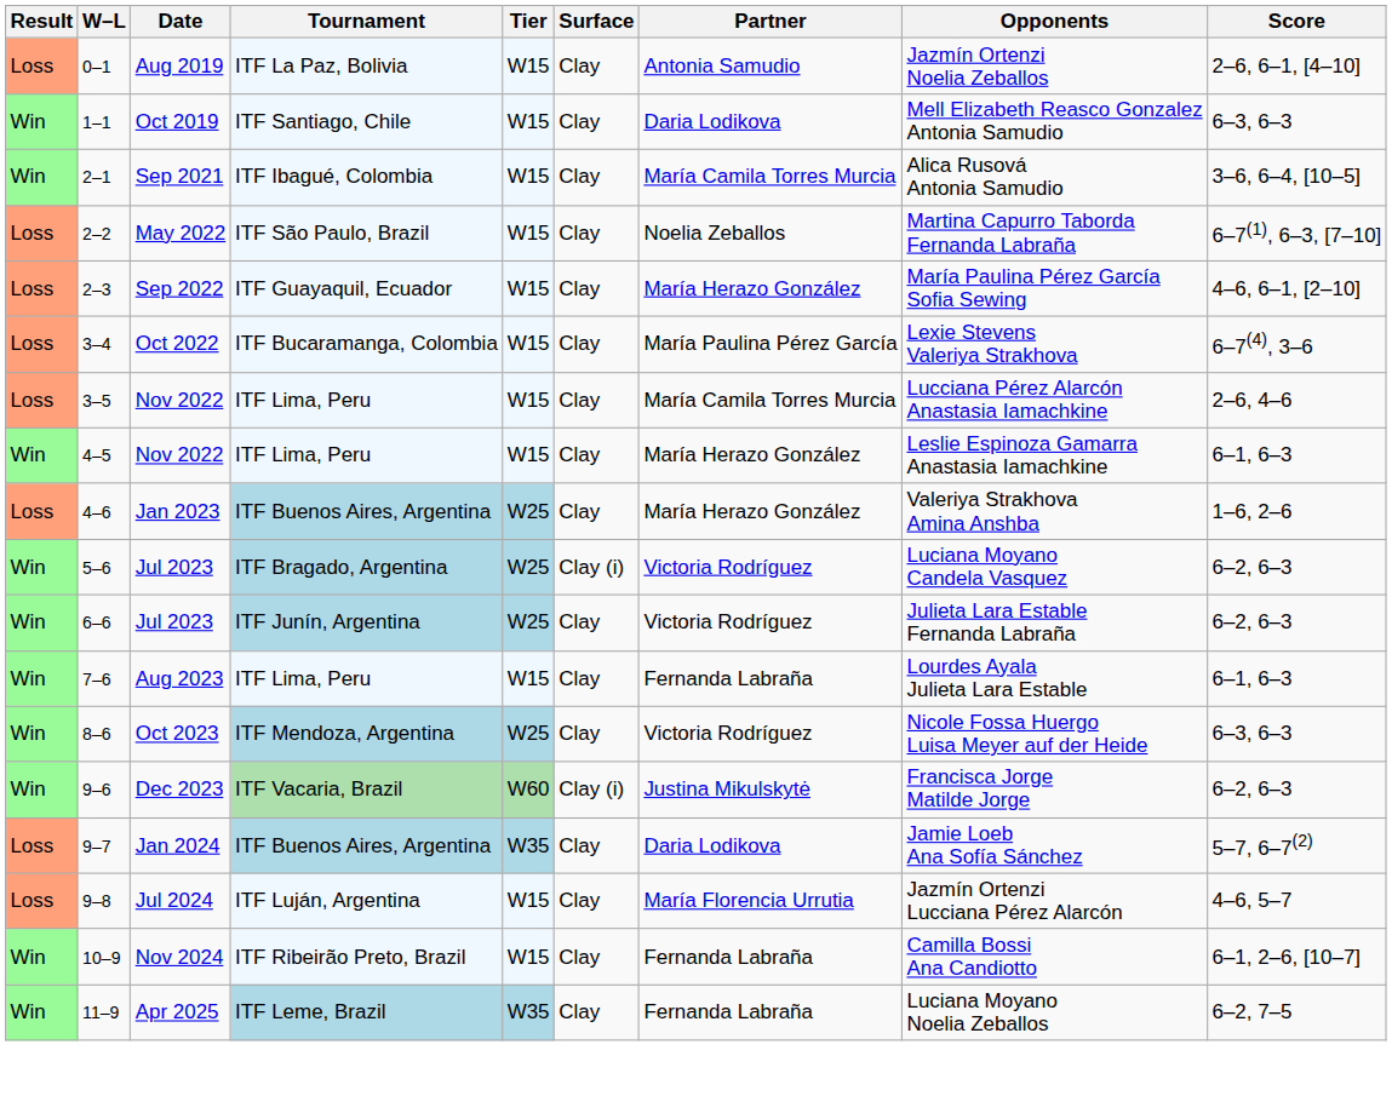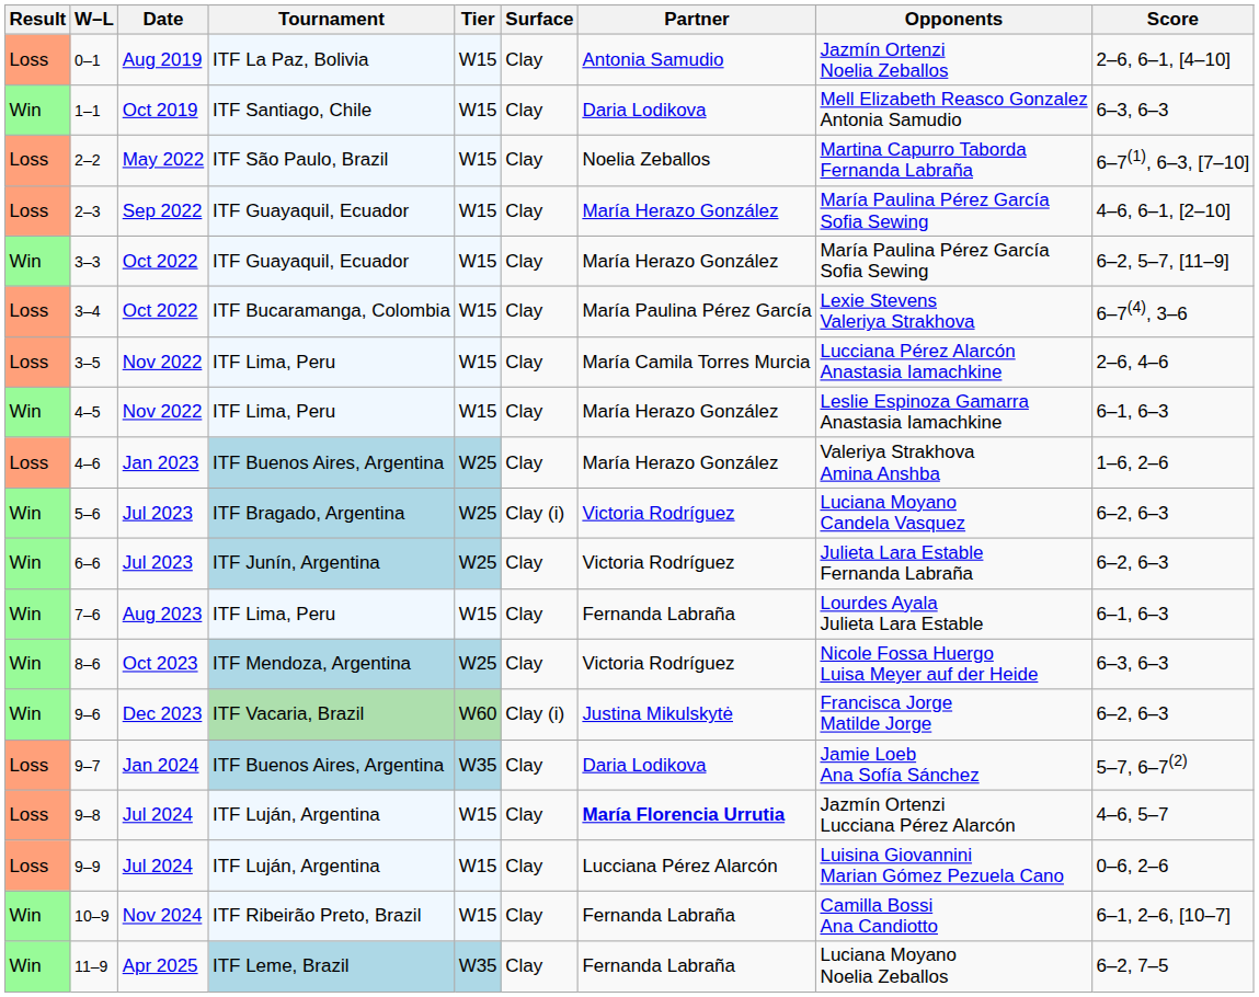 <table class="sortable wikitable">
 <tr>
 <th>Result</th>
 <th class="unsortable">W–L</th>
 <th>Date</th>
 <th>Tournament</th>
 <th>Tier</th>
 <th>Surface</th>
 <th>Partner</th>
 <th>Opponents</th>
 <th class="unsortable">Score</th>
 </tr>
 <tr>
 <td style="background:#ffa07a;">Loss</td>
 <td><small>0–1</small></td>
 <td><a href='#'>Aug 2019</a></td>
 <td style="background:#f0f8ff;">ITF La Paz, Bolivia</td>
 <td style="background:#f0f8ff;">W15</td>
 <td>Clay</td>
 <td> <a href='#'>Antonia Samudio</a></td>
 <td> <a href='#'>Jazmín Ortenzi</a> <br>  <a href='#'>Noelia Zeballos</a></td>
 <td>2–6, 6–1, [4–10]</td>
 </tr>
 <tr>
 <td style="background:#98fb98;">Win</td>
 <td><small>1–1</small></td>
 <td><a href='#'>Oct 2019</a></td>
 <td style="background:#f0f8ff;">ITF Santiago, Chile</td>
 <td style="background:#f0f8ff;">W15</td>
 <td>Clay</td>
 <td> <a href='#'>Daria Lodikova</a></td>
 <td> <a href='#'>Mell Elizabeth Reasco Gonzalez</a> <br>  Antonia Samudio</td>
 <td>6–3, 6–3</td>
 </tr>
 <tr>
-<td style="background:#98fb98;">Win</td>
-<td><small>2–1</small></td>
-<td><a href='#'>Sep 2021</a></td>
-<td style="background:#f0f8ff;">ITF Ibagué, Colombia</td>
-<td style="background:#f0f8ff;">W15</td>
-<td>Clay</td>
-<td> <a href='#'>María Camila Torres Murcia</a></td>
-<td> Alica Rusová <br>  Antonia Samudio</td>
-<td>3–6, 6–4, [10–5]</td>
-</tr>
-<tr>
 <td style="background:#ffa07a;">Loss</td>
 <td><small>2–2</small></td>
 <td><a href='#'>May 2022</a></td>
 <td style="background:#f0f8ff;">ITF São Paulo, Brazil</td>
 <td style="background:#f0f8ff;">W15</td>
 <td>Clay</td>
 <td> Noelia Zeballos</td>
 <td> <a href='#'>Martina Capurro Taborda</a> <br>  <a href='#'>Fernanda Labraña</a></td>
 <td>6–7<sup>(1)</sup>, 6–3, [7–10]</td>
 </tr>
 <tr>
 <td style="background:#ffa07a;">Loss</td>
 <td><small>2–3</small></td>
 <td><a href='#'>Sep 2022</a></td>
 <td style="background:#f0f8ff;">ITF Guayaquil, Ecuador</td>
 <td style="background:#f0f8ff;">W15</td>
 <td>Clay</td>
 <td> <a href='#'>María Herazo González</a></td>
 <td> <a href='#'>María Paulina Pérez García</a> <br>  <a href='#'>Sofia Sewing</a></td>
 <td>4–6, 6–1, [2–10]</td>
+</tr>
+<tr>
+<td style="background:#98fb98;">Win</td>
+<td><small>3–3</small></td>
+<td><a href='#'>Oct 2022</a></td>
+<td style="background:#f0f8ff;">ITF Guayaquil, Ecuador</td>
+<td style="background:#f0f8ff;">W15</td>
+<td>Clay</td>
+<td> María Herazo González</td>
+<td> María Paulina Pérez García <br>  Sofia Sewing</td>
+<td>6–2, 5–7, [11–9]</td>
 </tr>
 <tr>
 <td style="background:#ffa07a;">Loss</td>
 <td><small>3–4</small></td>
 <td><a href='#'>Oct 2022</a></td>
 <td style="background:#f0f8ff;">ITF Bucaramanga, Colombia</td>
 <td style="background:#f0f8ff;">W15</td>
 <td>Clay</td>
 <td> María Paulina Pérez García</td>
 <td> <a href='#'>Lexie Stevens</a> <br>  <a href='#'>Valeriya Strakhova</a></td>
 <td>6–7<sup>(4)</sup>, 3–6</td>
 </tr>
 <tr>
 <td style="background:#ffa07a;">Loss</td>
 <td><small>3–5</small></td>
 <td><a href='#'>Nov 2022</a></td>
 <td style="background:#f0f8ff;">ITF Lima, Peru</td>
 <td style="background:#f0f8ff;">W15</td>
 <td>Clay</td>
 <td> María Camila Torres Murcia</td>
 <td> <a href='#'>Lucciana Pérez Alarcón</a> <br>  <a href='#'>Anastasia Iamachkine</a></td>
 <td>2–6, 4–6</td>
 </tr>
 <tr>
 <td style="background:#98fb98;">Win</td>
 <td><small>4–5</small></td>
 <td><a href='#'>Nov 2022</a></td>
 <td style="background:#f0f8ff;">ITF Lima, Peru</td>
 <td style="background:#f0f8ff;">W15</td>
 <td>Clay</td>
 <td> María Herazo González</td>
 <td> <a href='#'>Leslie Espinoza Gamarra</a> <br>  Anastasia Iamachkine</td>
 <td>6–1, 6–3</td>
 </tr>
 <tr>
 <td style="background:#ffa07a;">Loss</td>
 <td><small>4–6</small></td>
 <td><a href='#'>Jan 2023</a></td>
 <td style="background:lightblue;">ITF Buenos Aires, Argentina</td>
 <td style="background:lightblue;">W25</td>
 <td>Clay</td>
 <td> María Herazo González</td>
 <td> Valeriya Strakhova <br>  <a href='#'>Amina Anshba</a></td>
 <td>1–6, 2–6</td>
 </tr>
 <tr>
 <td style="background:#98fb98;">Win</td>
 <td><small>5–6</small></td>
 <td><a href='#'>Jul 2023</a></td>
 <td style="background:lightblue;">ITF Bragado, Argentina</td>
 <td style="background:lightblue;">W25</td>
 <td>Clay (i)</td>
 <td> <a href='#'>Victoria Rodríguez</a></td>
 <td> <a href='#'>Luciana Moyano</a> <br>  <a href='#'>Candela Vasquez</a></td>
 <td>6–2, 6–3</td>
 </tr>
 <tr>
 <td style="background:#98fb98;">Win</td>
 <td><small>6–6</small></td>
 <td><a href='#'>Jul 2023</a></td>
 <td style="background:lightblue;">ITF Junín, Argentina</td>
 <td style="background:lightblue;">W25</td>
 <td>Clay</td>
 <td> Victoria Rodríguez</td>
 <td> <a href='#'>Julieta Lara Estable</a> <br>  Fernanda Labraña</td>
 <td>6–2, 6–3</td>
 </tr>
 <tr>
 <td style="background:#98fb98;">Win</td>
 <td><small>7–6</small></td>
 <td><a href='#'>Aug 2023</a></td>
 <td style="background:#f0f8ff;">ITF Lima, Peru</td>
 <td style="background:#f0f8ff;">W15</td>
 <td>Clay</td>
 <td> Fernanda Labraña</td>
 <td> <a href='#'>Lourdes Ayala</a> <br>  Julieta Lara Estable</td>
 <td>6–1, 6–3</td>
 </tr>
 <tr>
 <td style="background:#98fb98;">Win</td>
 <td><small>8–6</small></td>
 <td><a href='#'>Oct 2023</a></td>
 <td style="background:lightblue;">ITF Mendoza, Argentina</td>
 <td style="background:lightblue;">W25</td>
 <td>Clay</td>
 <td> Victoria Rodríguez</td>
 <td> <a href='#'>Nicole Fossa Huergo</a> <br>  <a href='#'>Luisa Meyer auf der Heide</a></td>
 <td>6–3, 6–3</td>
 </tr>
 <tr>
 <td style="background:#98fb98;">Win</td>
 <td><small>9–6</small></td>
 <td><a href='#'>Dec 2023</a></td>
 <td style="background:#addfad;">ITF Vacaria, Brazil</td>
 <td style="background:#addfad;">W60</td>
 <td>Clay (i)</td>
 <td> <a href='#'>Justina Mikulskytė</a></td>
 <td> <a href='#'>Francisca Jorge</a> <br>  <a href='#'>Matilde Jorge</a></td>
 <td>6–2, 6–3</td>
 </tr>
 <tr>
 <td style="background:#ffa07a;">Loss</td>
 <td><small>9–7</small></td>
 <td><a href='#'>Jan 2024</a></td>
 <td style="background:lightblue;">ITF Buenos Aires, Argentina</td>
 <td style="background:lightblue;">W35</td>
 <td>Clay</td>
 <td> <a href='#'>Daria Lodikova</a></td>
 <td> <a href='#'>Jamie Loeb</a> <br>  <a href='#'>Ana Sofía Sánchez</a></td>
 <td>5–7, 6–7<sup>(2)</sup></td>
 </tr>
 <tr>
 <td style="background:#ffa07a;">Loss</td>
 <td><small>9–8</small></td>
 <td><a href='#'>Jul 2024</a></td>
 <td style="background:#f0f8ff;">ITF Luján, Argentina</td>
 <td style="background:#f0f8ff;">W15</td>
 <td>Clay</td>
-<td> <a href='#'>María Florencia Urrutia</a></td>
+<td><strong> <a href='#'>María Florencia Urrutia</a></strong></td>
 <td> Jazmín Ortenzi <br>  Lucciana Pérez Alarcón</td>
 <td>4–6, 5–7</td>
+</tr>
+<tr>
+<td style="background:#ffa07a;">Loss</td>
+<td><small>9–9</small></td>
+<td><a href='#'>Jul 2024</a></td>
+<td style="background:#f0f8ff;">ITF Luján, Argentina</td>
+<td style="background:#f0f8ff;">W15</td>
+<td>Clay</td>
+<td> Lucciana Pérez Alarcón</td>
+<td> <a href='#'>Luisina Giovannini</a> <br>  <a href='#'>Marian Gómez Pezuela Cano</a></td>
+<td>0–6, 2–6</td>
 </tr>
 <tr>
 <td style="background:#98fb98;">Win</td>
 <td><small>10–9</small></td>
 <td><a href='#'>Nov 2024</a></td>
 <td style="background:#f0f8ff;">ITF Ribeirão Preto, Brazil</td>
 <td style="background:#f0f8ff;">W15</td>
 <td>Clay</td>
 <td> Fernanda Labraña</td>
 <td> <a href='#'>Camilla Bossi</a> <br>  <a href='#'>Ana Candiotto</a></td>
 <td>6–1, 2–6, [10–7]</td>
 </tr>
 <tr>
 <td style="background:#98fb98;">Win</td>
 <td><small>11–9</small></td>
 <td><a href='#'>Apr 2025</a></td>
 <td style="background:lightblue;">ITF Leme, Brazil</td>
 <td style="background:lightblue;">W35</td>
 <td>Clay</td>
 <td> Fernanda Labraña</td>
 <td> Luciana Moyano <br>  Noelia Zeballos</td>
 <td>6–2, 7–5</td>
 </tr>
 </table>
